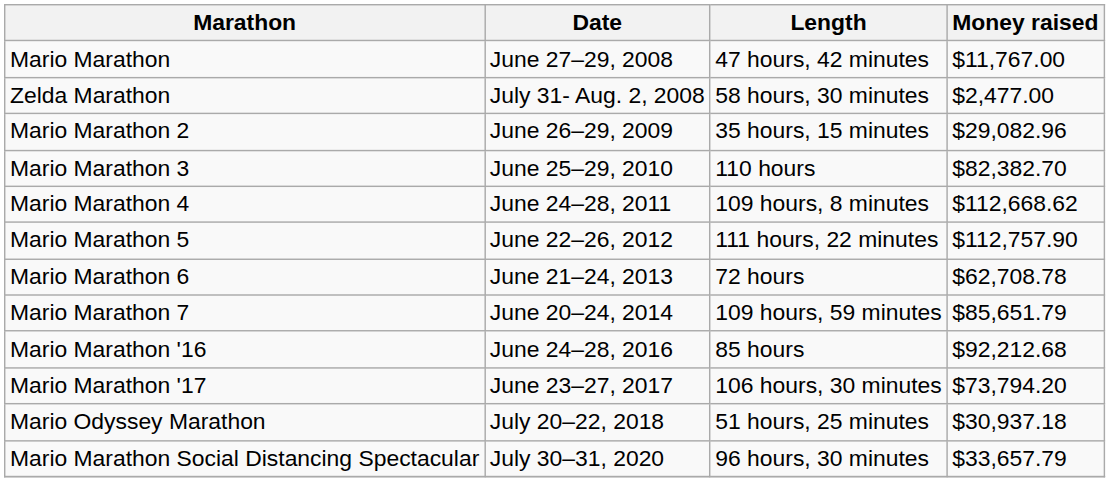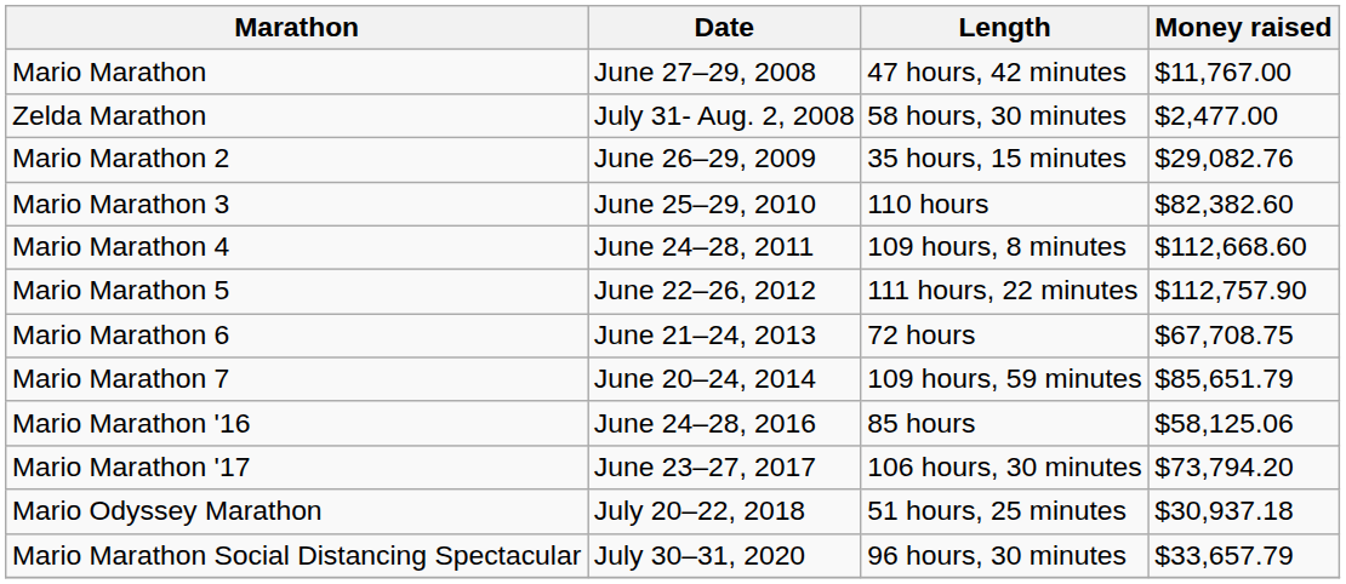 <table class="wikitable">
 <tr>
 <th>Marathon</th>
 <th>Date</th>
 <th>Length</th>
 <th>Money raised</th>
 </tr>
 <tr>
 <td>Mario Marathon</td>
 <td>June 27–29, 2008</td>
 <td>47 hours, 42 minutes</td>
 <td>$11,767.00</td>
 </tr>
 <tr>
 <td>Zelda Marathon</td>
 <td>July 31- Aug. 2, 2008</td>
 <td>58 hours, 30 minutes</td>
 <td>$2,477.00</td>
 </tr>
 <tr>
 <td>Mario Marathon 2</td>
 <td>June 26–29, 2009</td>
 <td>35 hours, 15 minutes</td>
-<td>$29,082.96</td>
+<td>$29,082.76</td>
 </tr>
 <tr>
 <td>Mario Marathon 3</td>
 <td>June 25–29, 2010</td>
 <td>110 hours</td>
-<td>$82,382.70</td>
+<td>$82,382.60</td>
 </tr>
 <tr>
 <td>Mario Marathon 4</td>
 <td>June 24–28, 2011</td>
 <td>109 hours, 8 minutes</td>
-<td>$112,668.62</td>
+<td>$112,668.60</td>
 </tr>
 <tr>
 <td>Mario Marathon 5</td>
 <td>June 22–26, 2012</td>
 <td>111 hours, 22 minutes</td>
 <td>$112,757.90</td>
 </tr>
 <tr>
 <td>Mario Marathon 6</td>
 <td>June 21–24, 2013</td>
 <td>72 hours</td>
-<td>$62,708.78</td>
+<td>$67,708.75</td>
 </tr>
 <tr>
 <td>Mario Marathon 7</td>
 <td>June 20–24, 2014</td>
 <td>109 hours, 59 minutes</td>
 <td>$85,651.79</td>
 </tr>
 <tr>
 <td>Mario Marathon '16</td>
 <td>June 24–28, 2016</td>
 <td>85 hours</td>
-<td>$92,212.68</td>
+<td>$58,125.06</td>
 </tr>
 <tr>
 <td>Mario Marathon '17</td>
 <td>June 23–27, 2017</td>
 <td>106 hours, 30 minutes</td>
 <td>$73,794.20</td>
 </tr>
 <tr>
 <td>Mario Odyssey Marathon</td>
 <td>July 20–22, 2018</td>
 <td>51 hours, 25 minutes</td>
 <td>$30,937.18</td>
 </tr>
 <tr>
 <td>Mario Marathon Social Distancing Spectacular</td>
 <td>July 30–31, 2020</td>
 <td>96 hours, 30 minutes</td>
 <td>$33,657.79</td>
 </tr>
 <tr>
 </tr>
 </table>
